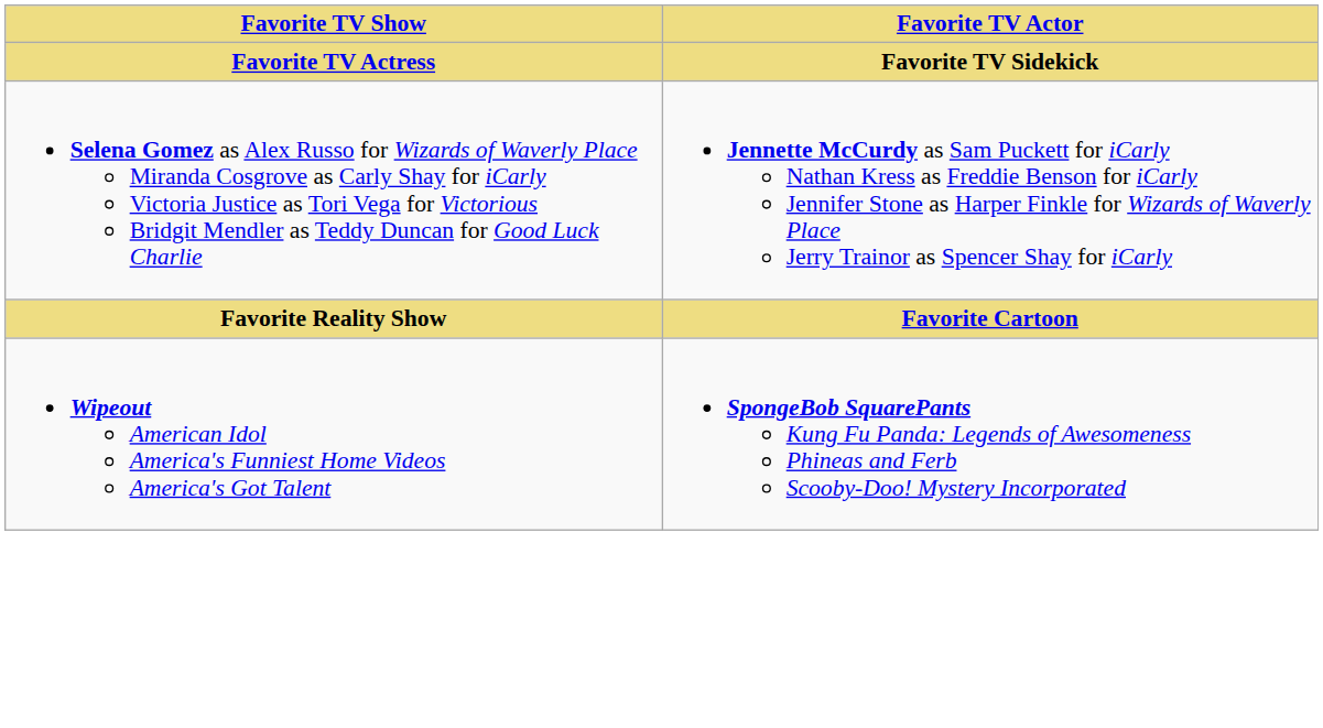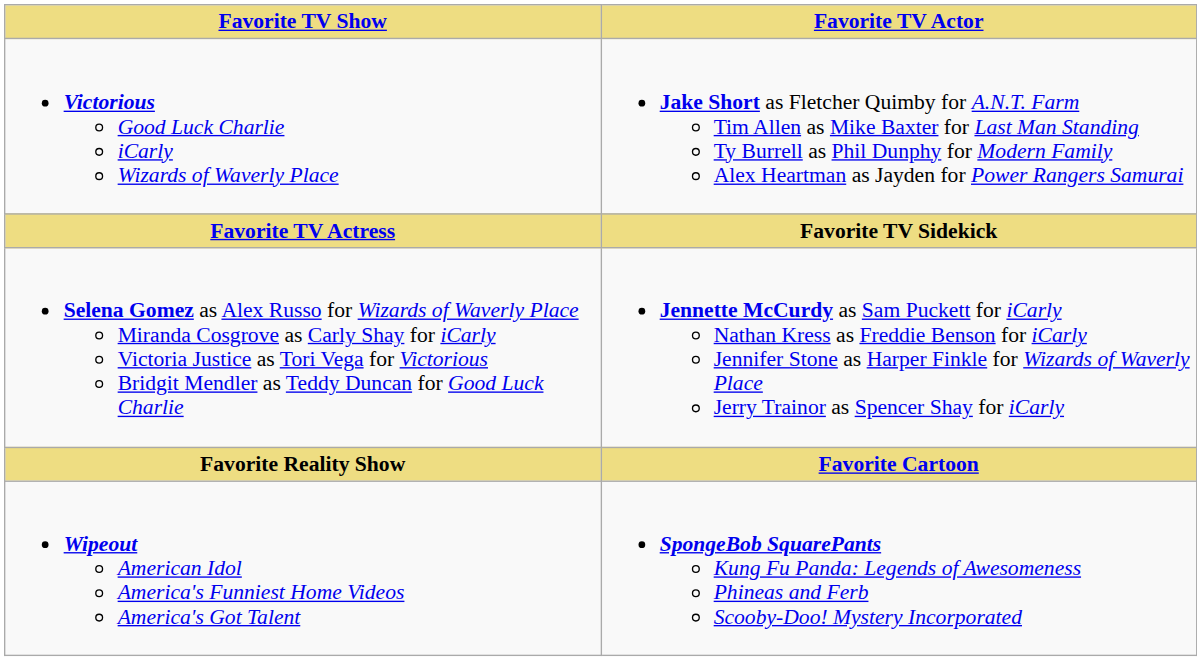 <table class="wikitable" style="width:100%;">
 <tr>
 <th style="background:#EEDD82; width:50%"><a href='#'>Favorite TV Show</a></th>
 <th style="background:#EEDD82; width:50%"><a href='#'>Favorite TV Actor</a></th>
+</tr>
+<tr>
+<td valign="top"><br><ul><li><strong><em><a href='#'>Victorious</a></em></strong><ul><li><em><a href='#'>Good Luck Charlie</a></em></li><li><em><a href='#'>iCarly</a></em></li><li><em><a href='#'>Wizards of Waverly Place</a></em></li></ul></li></ul></td>
+<td valign="top"><br><ul><li><strong><a href='#'>Jake Short</a></strong> as Fletcher Quimby for <em><a href='#'>A.N.T. Farm</a></em><ul><li><a href='#'>Tim Allen</a> as <a href='#'>Mike Baxter</a> for <em><a href='#'>Last Man Standing</a></em></li><li><a href='#'>Ty Burrell</a> as <a href='#'>Phil Dunphy</a> for <em><a href='#'>Modern Family</a></em></li><li><a href='#'>Alex Heartman</a> as Jayden for <em><a href='#'>Power Rangers Samurai</a></em></li></ul></li></ul></td>
 </tr>
 <tr>
 <th style="background:#EEDD82; width:50%"><a href='#'>Favorite TV Actress</a></th>
 <th style="background:#EEDD82; width:50%">Favorite TV Sidekick</th>
 </tr>
 <tr>
 <td valign="top"><br><ul><li><strong><a href='#'>Selena Gomez</a></strong> as <a href='#'>Alex Russo</a> for <em><a href='#'>Wizards of Waverly Place</a></em><ul><li><a href='#'>Miranda Cosgrove</a> as <a href='#'>Carly Shay</a> for <em><a href='#'>iCarly</a></em></li><li><a href='#'>Victoria Justice</a> as <a href='#'>Tori Vega</a> for <em><a href='#'>Victorious</a></em></li><li><a href='#'>Bridgit Mendler</a> as <a href='#'>Teddy Duncan</a> for <em><a href='#'>Good Luck Charlie</a></em></li></ul></li></ul></td>
 <td valign="top"><br><ul><li><strong><a href='#'>Jennette McCurdy</a></strong> as <a href='#'>Sam Puckett</a> for <em><a href='#'>iCarly</a></em><ul><li><a href='#'>Nathan Kress</a> as <a href='#'>Freddie Benson</a> for <em><a href='#'>iCarly</a></em></li><li><a href='#'>Jennifer Stone</a> as <a href='#'>Harper Finkle</a> for <em><a href='#'>Wizards of Waverly Place</a></em></li><li><a href='#'>Jerry Trainor</a> as <a href='#'>Spencer Shay</a> for <em><a href='#'>iCarly</a></em></li></ul></li></ul></td>
 </tr>
 <tr>
 <th style="background:#EEDD82; width:50%">Favorite Reality Show</th>
 <th style="background:#EEDD82; width:50%"><a href='#'>Favorite Cartoon</a></th>
 </tr>
 <tr>
 <td valign="top"><br><ul><li><strong><em><a href='#'>Wipeout</a></em></strong><ul><li><em><a href='#'>American Idol</a></em></li><li><em><a href='#'>America's Funniest Home Videos</a></em></li><li><em><a href='#'>America's Got Talent</a></em></li></ul></li></ul></td>
 <td valign="top"><br><ul><li><strong><em><a href='#'>SpongeBob SquarePants</a></em></strong><ul><li><em><a href='#'>Kung Fu Panda: Legends of Awesomeness</a></em></li><li><em><a href='#'>Phineas and Ferb</a></em></li><li><em><a href='#'>Scooby-Doo! Mystery Incorporated</a></em></li></ul></li></ul></td>
 </tr>
 </table>
